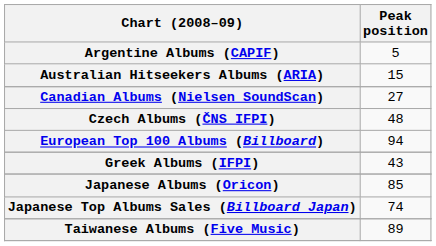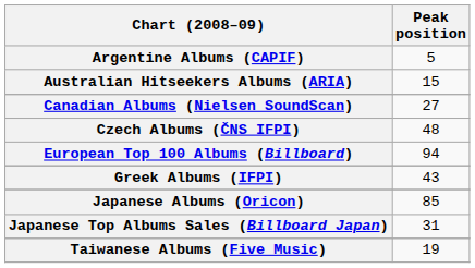 <table class="wikitable sortable plainrowheaders" style="text-align:center">
 <tr>
 <th scope="col">Chart (2008–09)</th>
 <th scope="col">Peak<br> position</th>
 </tr>
 <tr>
 <th scope="row">Argentine Albums (<a href='#'>CAPIF</a>)</th>
 <td>5</td>
 </tr>
 <tr>
 <th scope="row">Australian Hitseekers Albums (<a href='#'>ARIA</a>)</th>
 <td>15</td>
 </tr>
 <tr>
 </tr>
 <tr>
 <th scope="row"><a href='#'>Canadian Albums</a> (<a href='#'>Nielsen SoundScan</a>)</th>
 <td>27</td>
 </tr>
 <tr>
 <th scope="row">Czech Albums (<a href='#'>ČNS IFPI</a>)</th>
 <td>48</td>
 </tr>
 <tr>
 <th scope="row"><a href='#'>European Top 100 Albums</a> (<em><a href='#'>Billboard</a></em>)</th>
 <td>94</td>
 </tr>
 <tr>
 </tr>
 <tr>
 <th scope="row">Greek Albums (<a href='#'>IFPI</a>)</th>
 <td>43</td>
 </tr>
 <tr>
 </tr>
 <tr>
 <th scope="row">Japanese Albums (<a href='#'>Oricon</a>)</th>
 <td>85</td>
 </tr>
 <tr>
 <th scope="row">Japanese Top Albums Sales (<em><a href='#'>Billboard Japan</a></em>)</th>
-<td>74</td>
+<td>31</td>
 </tr>
 <tr>
 </tr>
 <tr>
 </tr>
 <tr>
 <th scope="row">Taiwanese Albums (<a href='#'>Five Music</a>)</th>
-<td>89</td>
+<td>19</td>
 </tr>
 <tr>
 </tr>
 <tr>
 </tr>
 <tr>
 </tr>
 </table>
